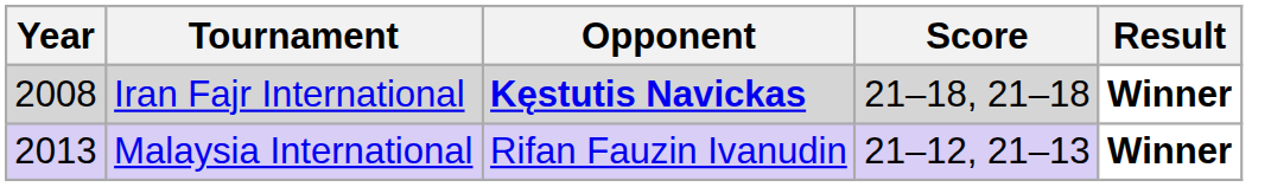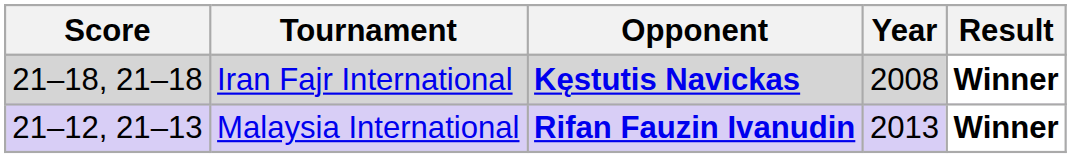 <table class="sortable wikitable" style="font-size: 90%;">
 <tr>
-<th>Year</th>
+<th>Score</th>
 <th>Tournament</th>
 <th>Opponent</th>
-<th>Score</th>
+<th>Year</th>
 <th>Result</th>
 </tr>
 <tr style="background:#D5D5D5">
-<td align="center">2008</td>
+<td align="left">21–18, 21–18</td>
 <td align="left"><a href='#'>Iran Fajr International</a></td>
 <td align="left"><strong> <a href='#'>Kęstutis Navickas</a></strong></td>
-<td align="left">21–18, 21–18</td>
+<td align="center">2008</td>
 <td style="text-align:left; background:white"> <strong>Winner</strong></td>
 </tr>
 <tr style="background:#D8CEF6">
+<td align="left">21–12, 21–13</td>
+<td align="left"><a href='#'>Malaysia International</a></td>
+<td align="left"><strong> <a href='#'>Rifan Fauzin Ivanudin</a></strong></td>
 <td align="center">2013</td>
-<td align="left"><a href='#'>Malaysia International</a></td>
-<td align="left"> <a href='#'>Rifan Fauzin Ivanudin</a></td>
-<td align="left">21–12, 21–13</td>
 <td style="text-align:left; background:white"> <strong>Winner</strong></td>
 </tr>
 </table>
